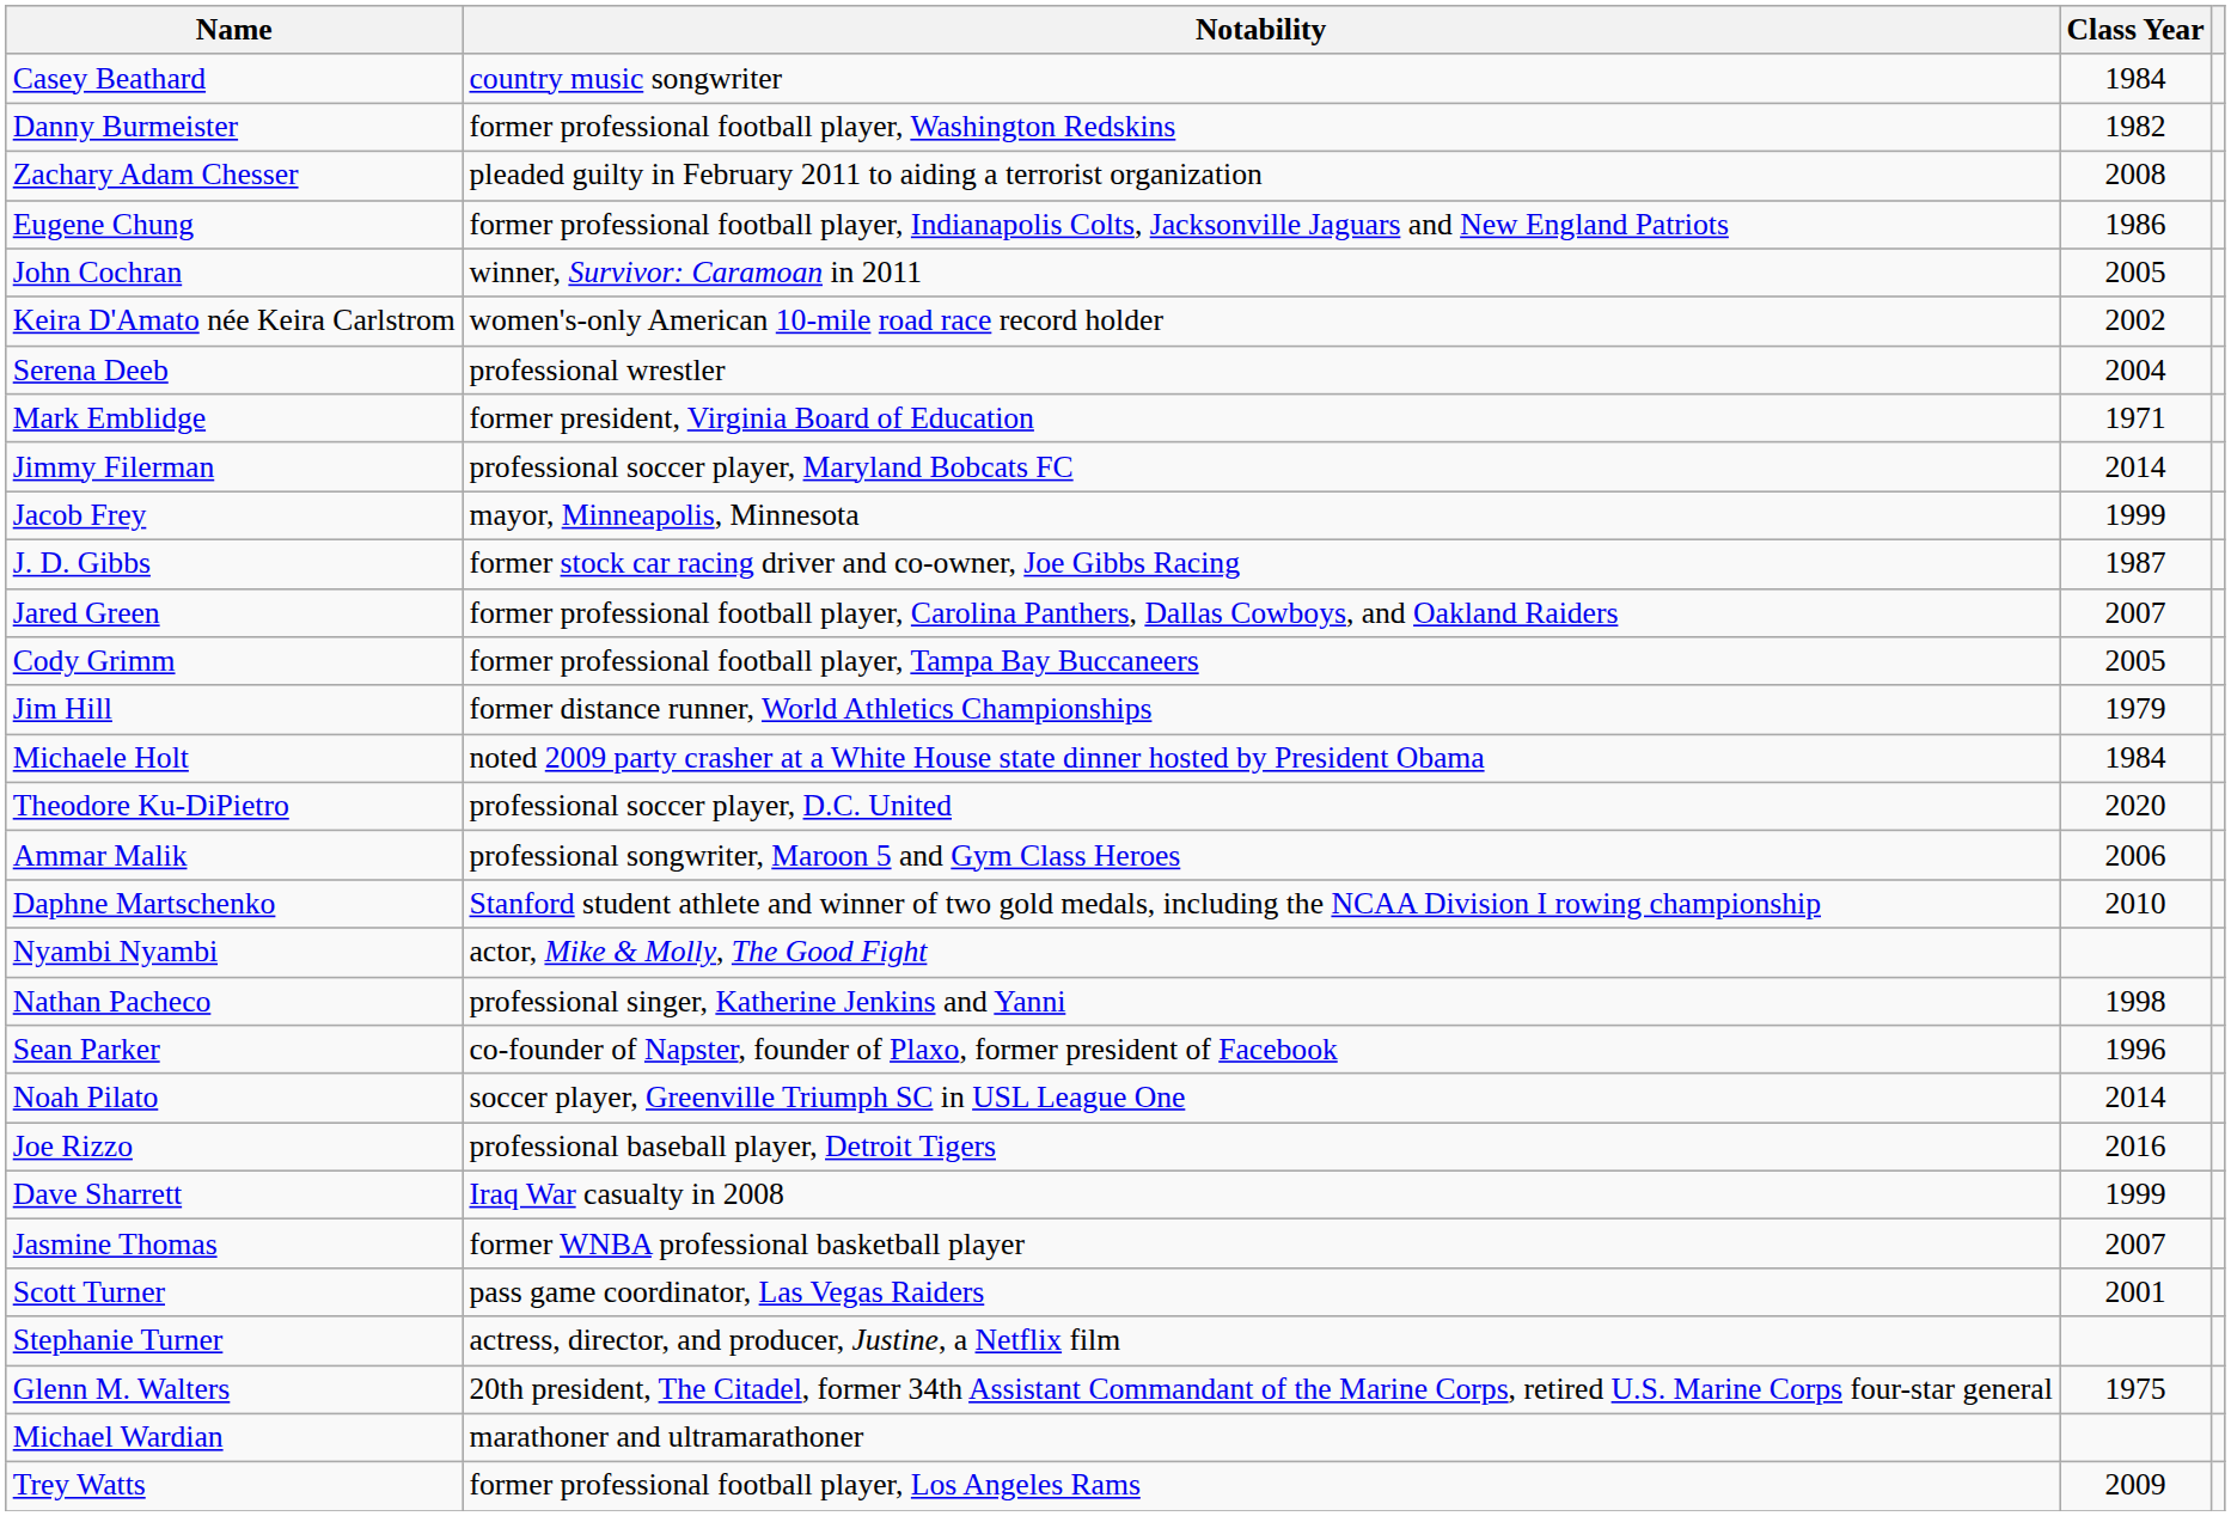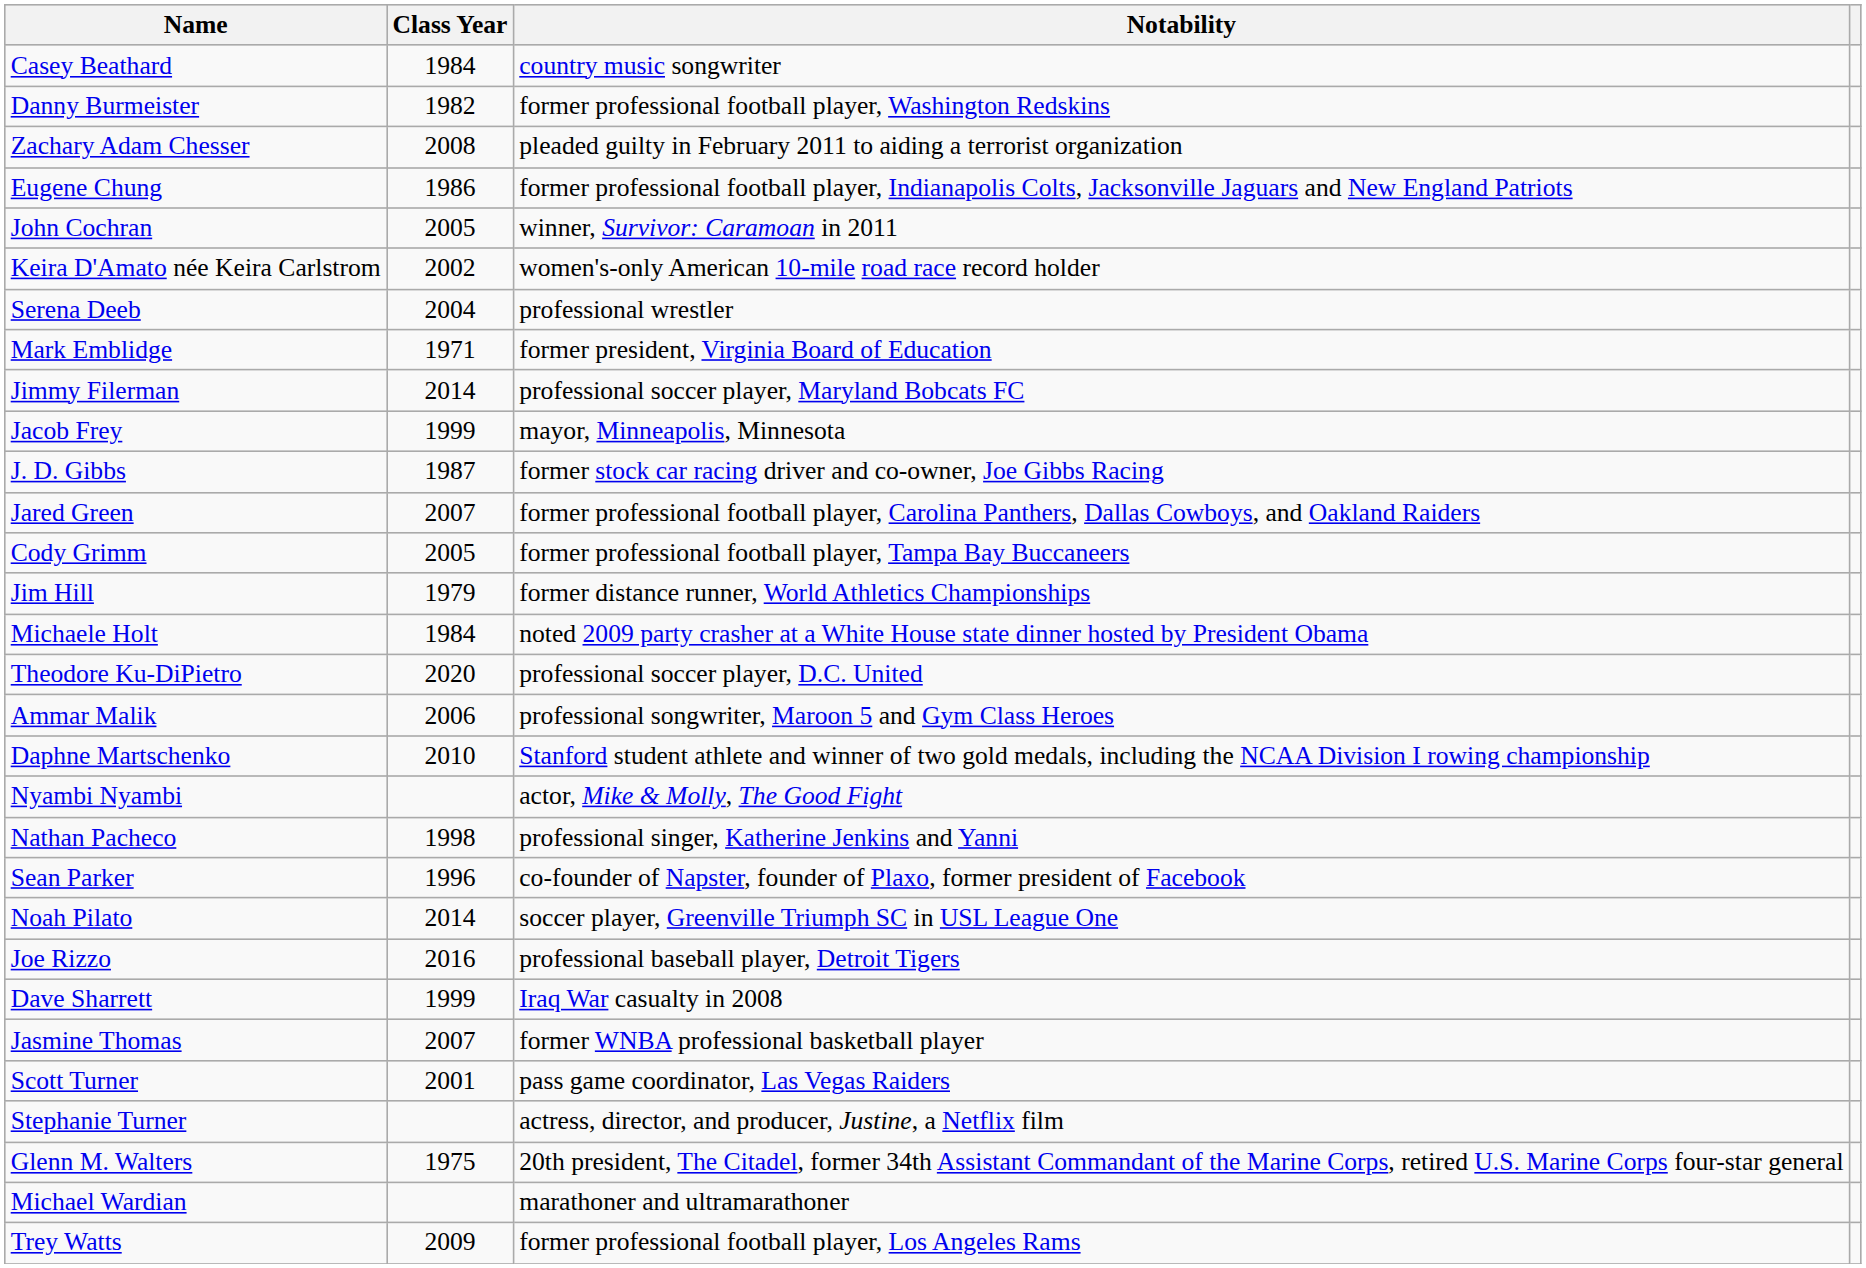 <table class="wikitable sortable">
 <tr>
 <th scope="col">Name</th>
+<th scope="col">Class Year</th>
 <th scope="col" class="unsortable">Notability</th>
-<th scope="col">Class Year</th>
 <th scope="col" class="unsortable"></th>
 </tr>
 <tr>
 <td data-sort-value="Beathard, Casey"><a href='#'>Casey Beathard</a></td>
+<td style="text-align:center;">1984</td>
 <td><a href='#'>country music</a> songwriter</td>
-<td style="text-align:center;">1984</td>
 <td style="text-align:center;"></td>
 </tr>
 <tr>
 <td data-sort-value="Burmeister, Danny"><a href='#'>Danny Burmeister</a></td>
+<td style="text-align:center;">1982</td>
 <td>former professional football player, <a href='#'>Washington Redskins</a></td>
-<td style="text-align:center;">1982</td>
 <td style="text-align:center;"></td>
 </tr>
 <tr>
 <td data-sort-value="Chesser, Zachary Adam"><a href='#'>Zachary Adam Chesser</a></td>
+<td style="text-align:center;">2008</td>
 <td>pleaded guilty in February 2011 to aiding a terrorist organization</td>
-<td style="text-align:center;">2008</td>
 <td style="text-align:center;"></td>
 </tr>
 <tr>
 <td data-sort-value="Chung, Eugene"><a href='#'>Eugene Chung</a></td>
+<td style="text-align:center;">1986</td>
 <td>former professional football player, <a href='#'>Indianapolis Colts</a>, <a href='#'>Jacksonville Jaguars</a> and <a href='#'>New England Patriots</a></td>
-<td style="text-align:center;">1986</td>
 <td style="text-align:center;"></td>
 </tr>
 <tr>
 <td data-sort-value="Cochran, John"><a href='#'>John Cochran</a></td>
+<td style="text-align:center;">2005</td>
 <td>winner, <em><a href='#'>Survivor: Caramoan</a></em> in 2011</td>
-<td style="text-align:center;">2005</td>
 <td style="text-align:center;"></td>
 </tr>
 <tr>
 <td data-sort-value="D'Amato, Keira"><a href='#'>Keira D'Amato</a> née Keira Carlstrom</td>
+<td style="text-align:center;">2002</td>
 <td>women's-only American <a href='#'>10-mile</a> <a href='#'>road race</a> record holder</td>
-<td style="text-align:center;">2002</td>
 <td style="text-align:center;"></td>
 </tr>
 <tr>
 <td data-sort-value="Deeb, Serena"><a href='#'>Serena Deeb</a></td>
+<td style="text-align:center;">2004</td>
 <td>professional wrestler</td>
-<td style="text-align:center;">2004</td>
 <td style="text-align:center;"></td>
 </tr>
 <tr>
 <td data-sort-value="Emblidge, Mark"><a href='#'>Mark Emblidge</a></td>
+<td style="text-align:center;">1971</td>
 <td>former president, <a href='#'>Virginia Board of Education</a></td>
-<td style="text-align:center;">1971</td>
 <td style="text-align:center;"></td>
 </tr>
 <tr>
 <td data-sort-value="Filerman, Jimmy"><a href='#'>Jimmy Filerman</a></td>
+<td style="text-align:center;">2014</td>
 <td>professional soccer player, <a href='#'>Maryland Bobcats FC</a></td>
-<td style="text-align:center;">2014</td>
 <td style="text-align:center;"></td>
 </tr>
 <tr>
 <td data-sort-value="Frey, Jacob"><a href='#'>Jacob Frey</a></td>
+<td style="text-align:center;">1999</td>
 <td>mayor, <a href='#'>Minneapolis</a>, Minnesota</td>
-<td style="text-align:center;">1999</td>
 <td style="text-align:center;"></td>
 </tr>
 <tr>
 <td data-sort-value="Gibbs, J. D."><a href='#'>J. D. Gibbs</a></td>
+<td style="text-align:center;">1987</td>
 <td>former <a href='#'>stock car racing</a> driver and co-owner, <a href='#'>Joe Gibbs Racing</a></td>
-<td style="text-align:center;">1987</td>
 <td style="text-align:center;"></td>
 </tr>
 <tr>
 <td data-sort-value="Green, Jared"><a href='#'>Jared Green</a></td>
+<td style="text-align:center;">2007</td>
 <td>former professional football player, <a href='#'>Carolina Panthers</a>, <a href='#'>Dallas Cowboys</a>, and <a href='#'>Oakland Raiders</a></td>
-<td style="text-align:center;">2007</td>
 <td style="text-align:center;"></td>
 </tr>
 <tr>
 <td data-sort-value="Grimm, Cody"><a href='#'>Cody Grimm</a></td>
+<td style="text-align:center;">2005</td>
 <td>former professional football player, <a href='#'>Tampa Bay Buccaneers</a></td>
-<td style="text-align:center;">2005</td>
 <td style="text-align:center;"></td>
 </tr>
 <tr>
 <td data-sort-value="Hill, Jim"><a href='#'>Jim Hill</a></td>
+<td style="text-align:center;">1979</td>
 <td>former distance runner, <a href='#'>World Athletics Championships</a></td>
-<td style="text-align:center;">1979</td>
 <td style="text-align:center;"></td>
 </tr>
 <tr>
 <td data-sort-value="Holt, Michaele"><a href='#'>Michaele Holt</a></td>
+<td style="text-align:center;">1984</td>
 <td>noted <a href='#'>2009 party crasher at a White House state dinner hosted by President Obama</a></td>
-<td style="text-align:center;">1984</td>
 <td style="text-align:center;"></td>
 </tr>
 <tr>
 <td data-sort-value="Ku-DiPietro, Theodore"><a href='#'>Theodore Ku-DiPietro</a></td>
+<td style="text-align:center;">2020</td>
 <td>professional soccer player, <a href='#'>D.C. United</a></td>
-<td style="text-align:center;">2020</td>
 <td style="text-align:center;"></td>
 </tr>
 <tr>
 <td data-sort-value="Malik, Ammar"><a href='#'>Ammar Malik</a></td>
+<td style="text-align:center;">2006</td>
 <td>professional songwriter, <a href='#'>Maroon 5</a> and <a href='#'>Gym Class Heroes</a></td>
-<td style="text-align:center;">2006</td>
 <td style="text-align:center;"></td>
 </tr>
 <tr>
 <td data-sort-value="Martschenko, Daphne"><a href='#'>Daphne Martschenko</a></td>
+<td style="text-align:center;">2010</td>
 <td><a href='#'>Stanford</a> student athlete and winner of two gold medals, including the <a href='#'>NCAA Division I rowing championship</a></td>
-<td style="text-align:center;">2010</td>
 <td style="text-align:center;"></td>
 </tr>
 <tr>
 <td data-sort-value="Nyambi, Nyambi"><a href='#'>Nyambi Nyambi</a></td>
+<td style="text-align:center;"></td>
 <td>actor, <em><a href='#'>Mike & Molly</a></em>, <em><a href='#'>The Good Fight</a></em></td>
-<td style="text-align:center;"></td>
 <td style="text-align:center;"></td>
 </tr>
 <tr>
 <td data-sort-value="Pacheco, Nathan"><a href='#'>Nathan Pacheco</a></td>
+<td style="text-align:center;">1998</td>
 <td>professional singer, <a href='#'>Katherine Jenkins</a> and <a href='#'>Yanni</a></td>
-<td style="text-align:center;">1998</td>
 <td style="text-align:center;"></td>
 </tr>
 <tr>
 <td data-sort-value="Parker, Sean"><a href='#'>Sean Parker</a></td>
+<td style="text-align:center;">1996</td>
 <td>co-founder of <a href='#'>Napster</a>, founder of <a href='#'>Plaxo</a>, former president of <a href='#'>Facebook</a></td>
-<td style="text-align:center;">1996</td>
 <td style="text-align:center;"></td>
 </tr>
 <tr>
 <td data-sort-value="Pilato, Noah"><a href='#'>Noah Pilato</a></td>
+<td style="text-align:center;">2014</td>
 <td>soccer player, <a href='#'>Greenville Triumph SC</a> in <a href='#'>USL League One</a></td>
-<td style="text-align:center;">2014</td>
 <td style="text-align:center;"></td>
 </tr>
 <tr>
 <td data-sort-value="Rizzo, Joe"><a href='#'>Joe Rizzo</a></td>
+<td style="text-align:center;">2016</td>
 <td>professional baseball player, <a href='#'>Detroit Tigers</a></td>
-<td style="text-align:center;">2016</td>
 <td style="text-align:center;"></td>
 </tr>
 <tr>
 <td data-sort-value="Sharrett, Dave"><a href='#'>Dave Sharrett</a></td>
+<td style="text-align:center;">1999</td>
 <td><a href='#'>Iraq War</a> casualty in 2008</td>
-<td style="text-align:center;">1999</td>
 <td style="text-align:center;"></td>
 </tr>
 <tr>
 <td data-sort-value="Thomas, Jasmine"><a href='#'>Jasmine Thomas</a></td>
+<td style="text-align:center;">2007</td>
 <td>former <a href='#'>WNBA</a> professional basketball player</td>
-<td style="text-align:center;">2007</td>
 <td style="text-align:center;"></td>
 </tr>
 <tr>
 <td data-sort-value="Turner, Scott"><a href='#'>Scott Turner</a></td>
+<td style="text-align:center;">2001</td>
 <td>pass game coordinator, <a href='#'>Las Vegas Raiders</a></td>
-<td style="text-align:center;">2001</td>
 <td style="text-align:center;"></td>
 </tr>
 <tr>
 <td data-sort-value="Turner, Stephanie "><a href='#'>Stephanie Turner</a></td>
+<td style="text-align:center;"></td>
 <td>actress, director, and producer, <em>Justine</em>, a <a href='#'>Netflix</a> film</td>
-<td style="text-align:center;"></td>
 <td style="text-align:center;"></td>
 </tr>
 <tr>
 <td data-sort-value="Walters, Glenn M."><a href='#'>Glenn M. Walters</a></td>
+<td style="text-align:center;">1975</td>
 <td>20th president, <a href='#'>The Citadel</a>, former 34th <a href='#'>Assistant Commandant of the Marine Corps</a>, retired <a href='#'>U.S. Marine Corps</a> four-star general</td>
-<td style="text-align:center;">1975</td>
 <td style="text-align:center;"></td>
 </tr>
 <tr>
 <td data-sort-value="Wardian, Michael"><a href='#'>Michael Wardian</a></td>
+<td style="text-align:center;"></td>
 <td>marathoner and ultramarathoner</td>
-<td style="text-align:center;"></td>
 <td style="text-align:center;"></td>
 </tr>
 <tr>
 <td data-sort-value="Watts, Trey"><a href='#'>Trey Watts</a></td>
+<td style="text-align:center;">2009</td>
 <td>former professional football player, <a href='#'>Los Angeles Rams</a></td>
-<td style="text-align:center;">2009</td>
 <td style="text-align:center;"></td>
 </tr>
 </table>
